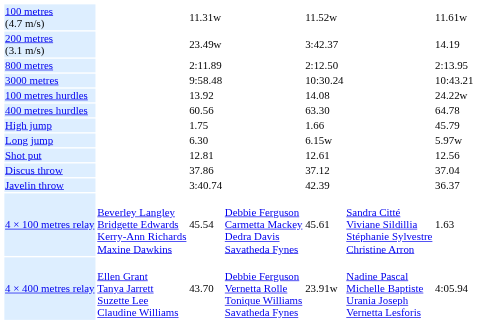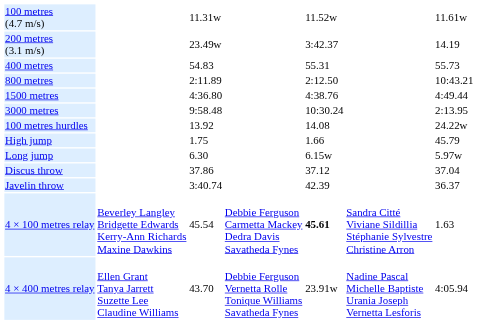 <table>
 <tr>
 <td bgcolor = DDEEFF><a href='#'>100 metres</a> <br> (4.7 m/s)</td>
 <td></td>
 <td>11.31w</td>
 <td></td>
 <td>11.52w</td>
 <td></td>
 <td>11.61w</td>
 </tr>
 <tr>
 <td bgcolor = DDEEFF><a href='#'>200 metres</a> <br> (3.1 m/s)</td>
 <td></td>
 <td>23.49w</td>
 <td></td>
 <td>3:42.37</td>
 <td></td>
 <td>14.19</td>
 </tr>
 <tr>
+<td bgcolor = DDEEFF><a href='#'>400 metres</a></td>
+<td></td>
+<td>54.83</td>
+<td></td>
+<td>55.31</td>
+<td></td>
+<td>55.73</td>
+</tr>
+<tr>
 <td bgcolor = DDEEFF><a href='#'>800 metres</a></td>
 <td></td>
 <td>2:11.89</td>
 <td></td>
 <td>2:12.50</td>
 <td></td>
-<td>2:13.95</td>
+<td>10:43.21</td>
+</tr>
+<tr>
+<td bgcolor = DDEEFF><a href='#'>1500 metres</a></td>
+<td></td>
+<td>4:36.80</td>
+<td></td>
+<td>4:38.76</td>
+<td></td>
+<td>4:49.44</td>
 </tr>
 <tr>
 <td bgcolor = DDEEFF><a href='#'>3000 metres</a></td>
 <td></td>
 <td>9:58.48</td>
 <td></td>
 <td>10:30.24</td>
 <td></td>
-<td>10:43.21</td>
+<td>2:13.95</td>
 </tr>
 <tr>
 <td bgcolor = DDEEFF><a href='#'>100 metres hurdles</a></td>
 <td></td>
 <td>13.92</td>
 <td></td>
 <td>14.08</td>
 <td></td>
 <td>24.22w</td>
-</tr>
-<tr>
-<td bgcolor = DDEEFF><a href='#'>400 metres hurdles</a></td>
-<td></td>
-<td>60.56</td>
-<td></td>
-<td>63.30</td>
-<td></td>
-<td>64.78</td>
 </tr>
 <tr>
 <td bgcolor = DDEEFF><a href='#'>High jump</a></td>
 <td></td>
 <td>1.75</td>
 <td></td>
 <td>1.66</td>
 <td></td>
 <td>45.79</td>
 </tr>
 <tr>
 <td bgcolor = DDEEFF><a href='#'>Long jump</a></td>
 <td></td>
 <td>6.30</td>
 <td></td>
 <td>6.15w</td>
 <td></td>
 <td>5.97w</td>
-</tr>
-<tr>
-<td bgcolor = DDEEFF><a href='#'>Shot put</a></td>
-<td></td>
-<td>12.81</td>
-<td></td>
-<td>12.61</td>
-<td></td>
-<td>12.56</td>
 </tr>
 <tr>
 <td bgcolor = DDEEFF><a href='#'>Discus throw</a></td>
 <td></td>
 <td>37.86</td>
 <td></td>
 <td>37.12</td>
 <td></td>
 <td>37.04</td>
 </tr>
 <tr>
 <td bgcolor = DDEEFF><a href='#'>Javelin throw</a></td>
 <td></td>
 <td>3:40.74</td>
 <td></td>
 <td>42.39</td>
 <td></td>
 <td>36.37</td>
 </tr>
 <tr>
 <td bgcolor = DDEEFF><a href='#'>4 × 100 metres relay</a></td>
 <td> <br> <a href='#'>Beverley Langley</a> <br> <a href='#'>Bridgette Edwards</a> <br> <a href='#'>Kerry-Ann Richards</a> <br> <a href='#'>Maxine Dawkins</a></td>
 <td>45.54</td>
 <td> <br> <a href='#'>Debbie Ferguson</a> <br> <a href='#'>Carmetta Mackey</a> <br> <a href='#'>Dedra Davis</a> <br> <a href='#'>Savatheda Fynes</a></td>
-<td>45.61</td>
+<td><strong>45.61</strong></td>
 <td> <br> <a href='#'>Sandra Citté</a> <br> <a href='#'>Viviane Sildillia</a> <br> <a href='#'>Stéphanie Sylvestre</a> <br> <a href='#'>Christine Arron</a></td>
 <td>1.63</td>
 </tr>
 <tr>
 <td bgcolor = DDEEFF><a href='#'>4 × 400 metres relay</a></td>
 <td> <br> <a href='#'>Ellen Grant</a> <br> <a href='#'>Tanya Jarrett</a> <br> <a href='#'>Suzette Lee</a> <br> <a href='#'>Claudine Williams</a></td>
 <td>43.70</td>
 <td> <br> <a href='#'>Debbie Ferguson</a> <br> <a href='#'>Vernetta Rolle</a> <br> <a href='#'>Tonique Williams</a> <br> <a href='#'>Savatheda Fynes</a></td>
 <td>23.91w</td>
 <td>  <br> <a href='#'>Nadine Pascal</a> <br> <a href='#'>Michelle Baptiste</a> <br> <a href='#'>Urania Joseph</a> <br> <a href='#'>Vernetta Lesforis</a></td>
 <td>4:05.94</td>
 </tr>
 </table>
